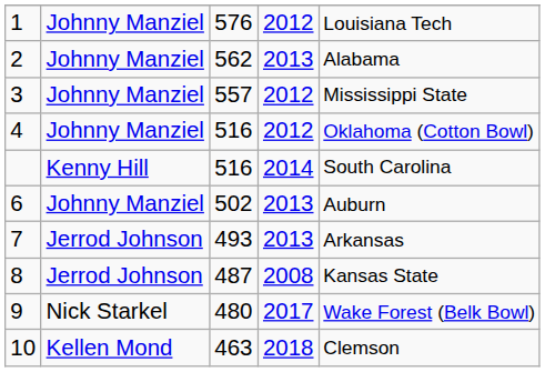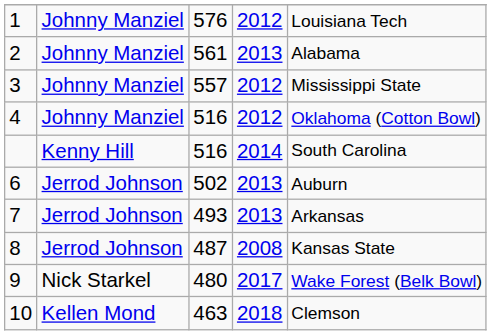 <table class="wikitable">
 <tr>
 </tr>
 <tr>
 <td>1</td>
 <td><a href='#'>Johnny Manziel</a></td>
 <td><abbr>576</abbr></td>
 <td><a href='#'>2012</a></td>
 <td style="font-size:85%;">Louisiana Tech</td>
 </tr>
 <tr>
 <td>2</td>
 <td><a href='#'>Johnny Manziel</a></td>
-<td><abbr>562</abbr></td>
+<td><abbr>561</abbr></td>
 <td><a href='#'>2013</a></td>
 <td style="font-size:85%;">Alabama</td>
 </tr>
 <tr>
 <td>3</td>
 <td><a href='#'>Johnny Manziel</a></td>
 <td><abbr>557</abbr></td>
 <td><a href='#'>2012</a></td>
 <td style="font-size:85%;">Mississippi State</td>
 </tr>
 <tr>
 <td>4</td>
 <td><a href='#'>Johnny Manziel</a></td>
 <td><abbr>516</abbr></td>
 <td><a href='#'>2012</a></td>
 <td style="font-size:85%;"><a href='#'>Oklahoma</a> (<a href='#'>Cotton Bowl</a>)</td>
 </tr>
 <tr>
 <td></td>
 <td><a href='#'>Kenny Hill</a></td>
 <td><abbr>516</abbr></td>
 <td><a href='#'>2014</a></td>
 <td style="font-size:85%;">South Carolina</td>
 </tr>
 <tr>
 <td>6</td>
-<td><a href='#'>Johnny Manziel</a></td>
+<td><a href='#'>Jerrod Johnson</a></td>
 <td><abbr>502</abbr></td>
 <td><a href='#'>2013</a></td>
 <td style="font-size:85%;">Auburn</td>
 </tr>
 <tr>
 <td>7</td>
 <td><a href='#'>Jerrod Johnson</a></td>
 <td><abbr>493</abbr></td>
 <td><a href='#'>2013</a></td>
 <td style="font-size:85%;">Arkansas</td>
 </tr>
 <tr>
 <td>8</td>
 <td><a href='#'>Jerrod Johnson</a></td>
 <td><abbr>487</abbr></td>
 <td><a href='#'>2008</a></td>
 <td style="font-size:85%;">Kansas State</td>
 </tr>
 <tr>
 <td>9</td>
 <td>Nick Starkel</td>
 <td><abbr>480</abbr></td>
 <td><a href='#'>2017</a></td>
 <td style="font-size:85%;"><a href='#'>Wake Forest</a> (<a href='#'>Belk Bowl</a>)</td>
 </tr>
 <tr>
 <td>10</td>
 <td><a href='#'>Kellen Mond</a></td>
 <td><abbr>463</abbr></td>
 <td><a href='#'>2018</a></td>
 <td style="font-size:85%;">Clemson</td>
 </tr>
 </table>
